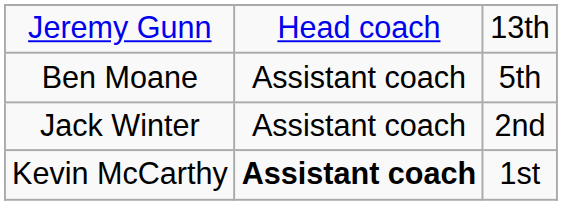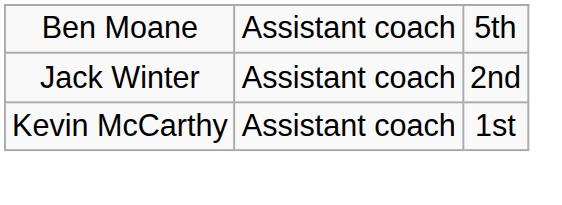 <table class="wikitable" style="font-size: %; text-align: center;">
 <tr>
-</tr>
-<tr>
-<td><a href='#'>Jeremy Gunn</a></td>
-<td><a href='#'>Head coach</a></td>
-<td align=center>13th</td>
 </tr>
 <tr>
 <td>Ben Moane</td>
 <td>Assistant coach</td>
 <td>5th</td>
 </tr>
 <tr>
 <td>Jack Winter</td>
 <td>Assistant coach</td>
 <td>2nd</td>
 </tr>
 <tr>
 <td>Kevin McCarthy</td>
-<td><strong>Assistant coach</strong></td>
+<td>Assistant coach</td>
 <td>1st</td>
 </tr>
 </table>
